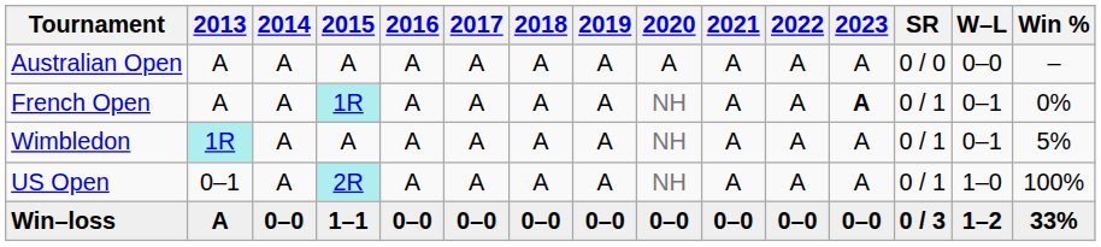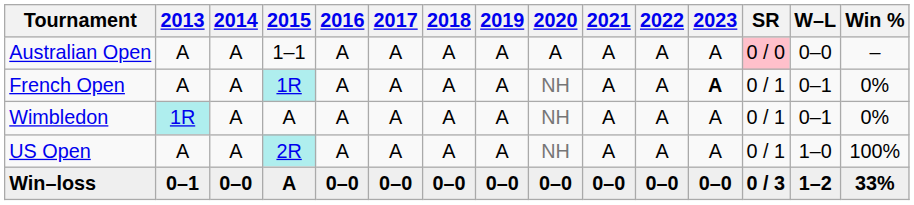 <table class="wikitable nowrap" style="text-align:center; font-size:96%">
 <tr>
 <th>Tournament</th>
 <th><a href='#'>2013</a></th>
 <th><a href='#'>2014</a></th>
 <th><a href='#'>2015</a></th>
 <th><a href='#'>2016</a></th>
 <th><a href='#'>2017</a></th>
 <th><a href='#'>2018</a></th>
 <th><a href='#'>2019</a></th>
 <th><a href='#'>2020</a></th>
 <th><a href='#'>2021</a></th>
 <th><a href='#'>2022</a></th>
 <th><a href='#'>2023</a></th>
 <th>SR</th>
 <th>W–L</th>
 <th>Win %</th>
 </tr>
 <tr>
 <td style="text-align:left;"><a href='#'>Australian Open</a></td>
 <td>A</td>
 <td>A</td>
+<td>1–1</td>
 <td>A</td>
 <td>A</td>
 <td>A</td>
 <td>A</td>
 <td>A</td>
 <td>A</td>
 <td>A</td>
 <td>A</td>
-<td>A</td>
-<td>0 / 0</td>
+<td style="background: pink;">0 / 0</td>
 <td>0–0</td>
 <td>–</td>
 </tr>
 <tr>
 <td style="text-align:left;"><a href='#'>French Open</a></td>
 <td>A</td>
 <td>A</td>
 <td style="background:#afeeee;"><a href='#'>1R</a></td>
 <td>A</td>
 <td>A</td>
 <td>A</td>
 <td>A</td>
 <td style="color:#767676;">NH</td>
 <td>A</td>
 <td>A</td>
 <td><strong>A</strong></td>
 <td>0 / 1</td>
 <td>0–1</td>
 <td>0%</td>
 </tr>
 <tr>
 <td style="text-align:left;"><a href='#'>Wimbledon</a></td>
 <td style="background:#afeeee;"><a href='#'>1R</a></td>
 <td>A</td>
 <td>A</td>
 <td>A</td>
 <td>A</td>
 <td>A</td>
 <td>A</td>
 <td style="color:#767676;">NH</td>
 <td>A</td>
 <td>A</td>
 <td>A</td>
 <td>0 / 1</td>
 <td>0–1</td>
-<td>5%</td>
+<td>0%</td>
 </tr>
 <tr>
 <td style="text-align:left;"><a href='#'>US Open</a></td>
-<td>0–1</td>
+<td>A</td>
 <td>A</td>
 <td style="background:#afeeee;"><a href='#'>2R</a></td>
 <td>A</td>
 <td>A</td>
 <td>A</td>
 <td>A</td>
 <td style="color:#767676;">NH</td>
 <td>A</td>
 <td>A</td>
 <td>A</td>
 <td>0 / 1</td>
 <td>1–0</td>
 <td>100%</td>
 </tr>
 <tr style="font-weight:bold; background:#efefef;">
 <td style="text-align:left;">Win–loss</td>
+<td>0–1</td>
+<td>0–0</td>
 <td>A</td>
-<td>0–0</td>
-<td>1–1</td>
 <td>0–0</td>
 <td>0–0</td>
 <td>0–0</td>
 <td>0–0</td>
 <td>0–0</td>
 <td>0–0</td>
 <td>0–0</td>
 <td>0–0</td>
 <td>0 / 3</td>
 <td>1–2</td>
 <td>33%</td>
 </tr>
 </table>
